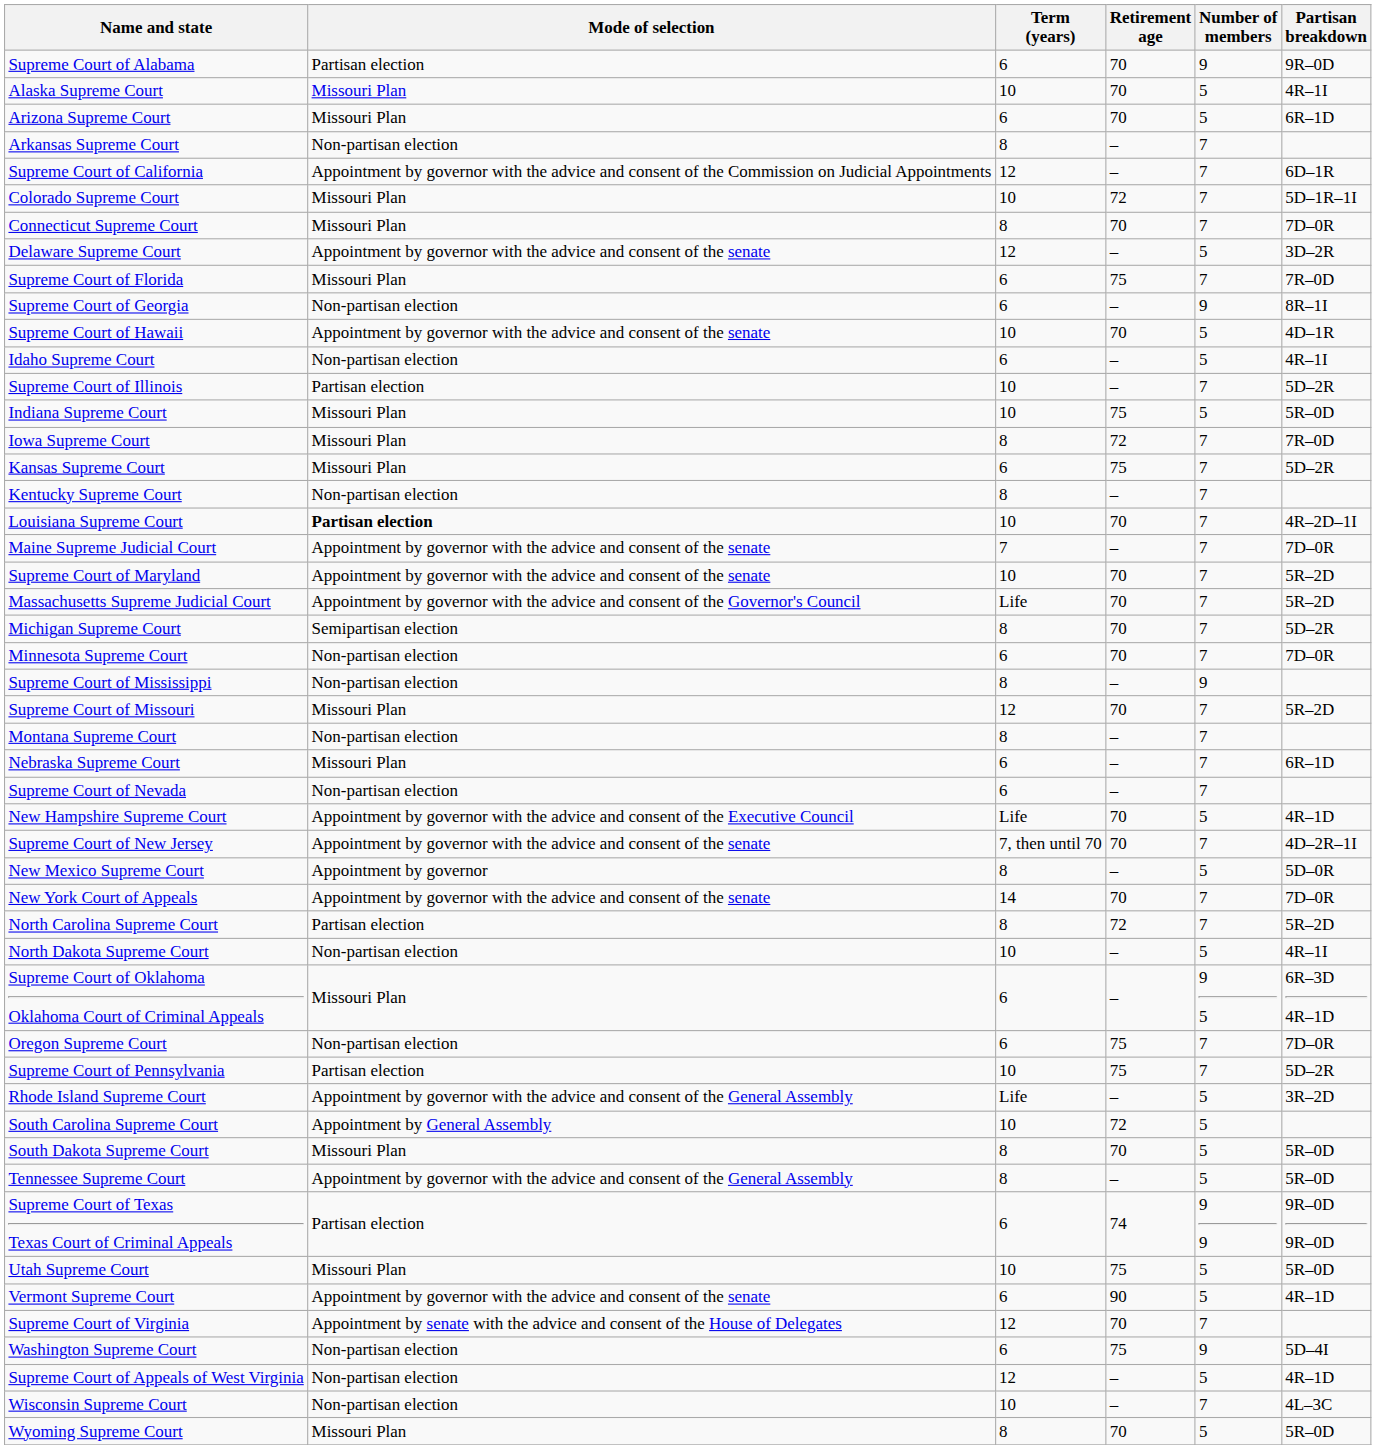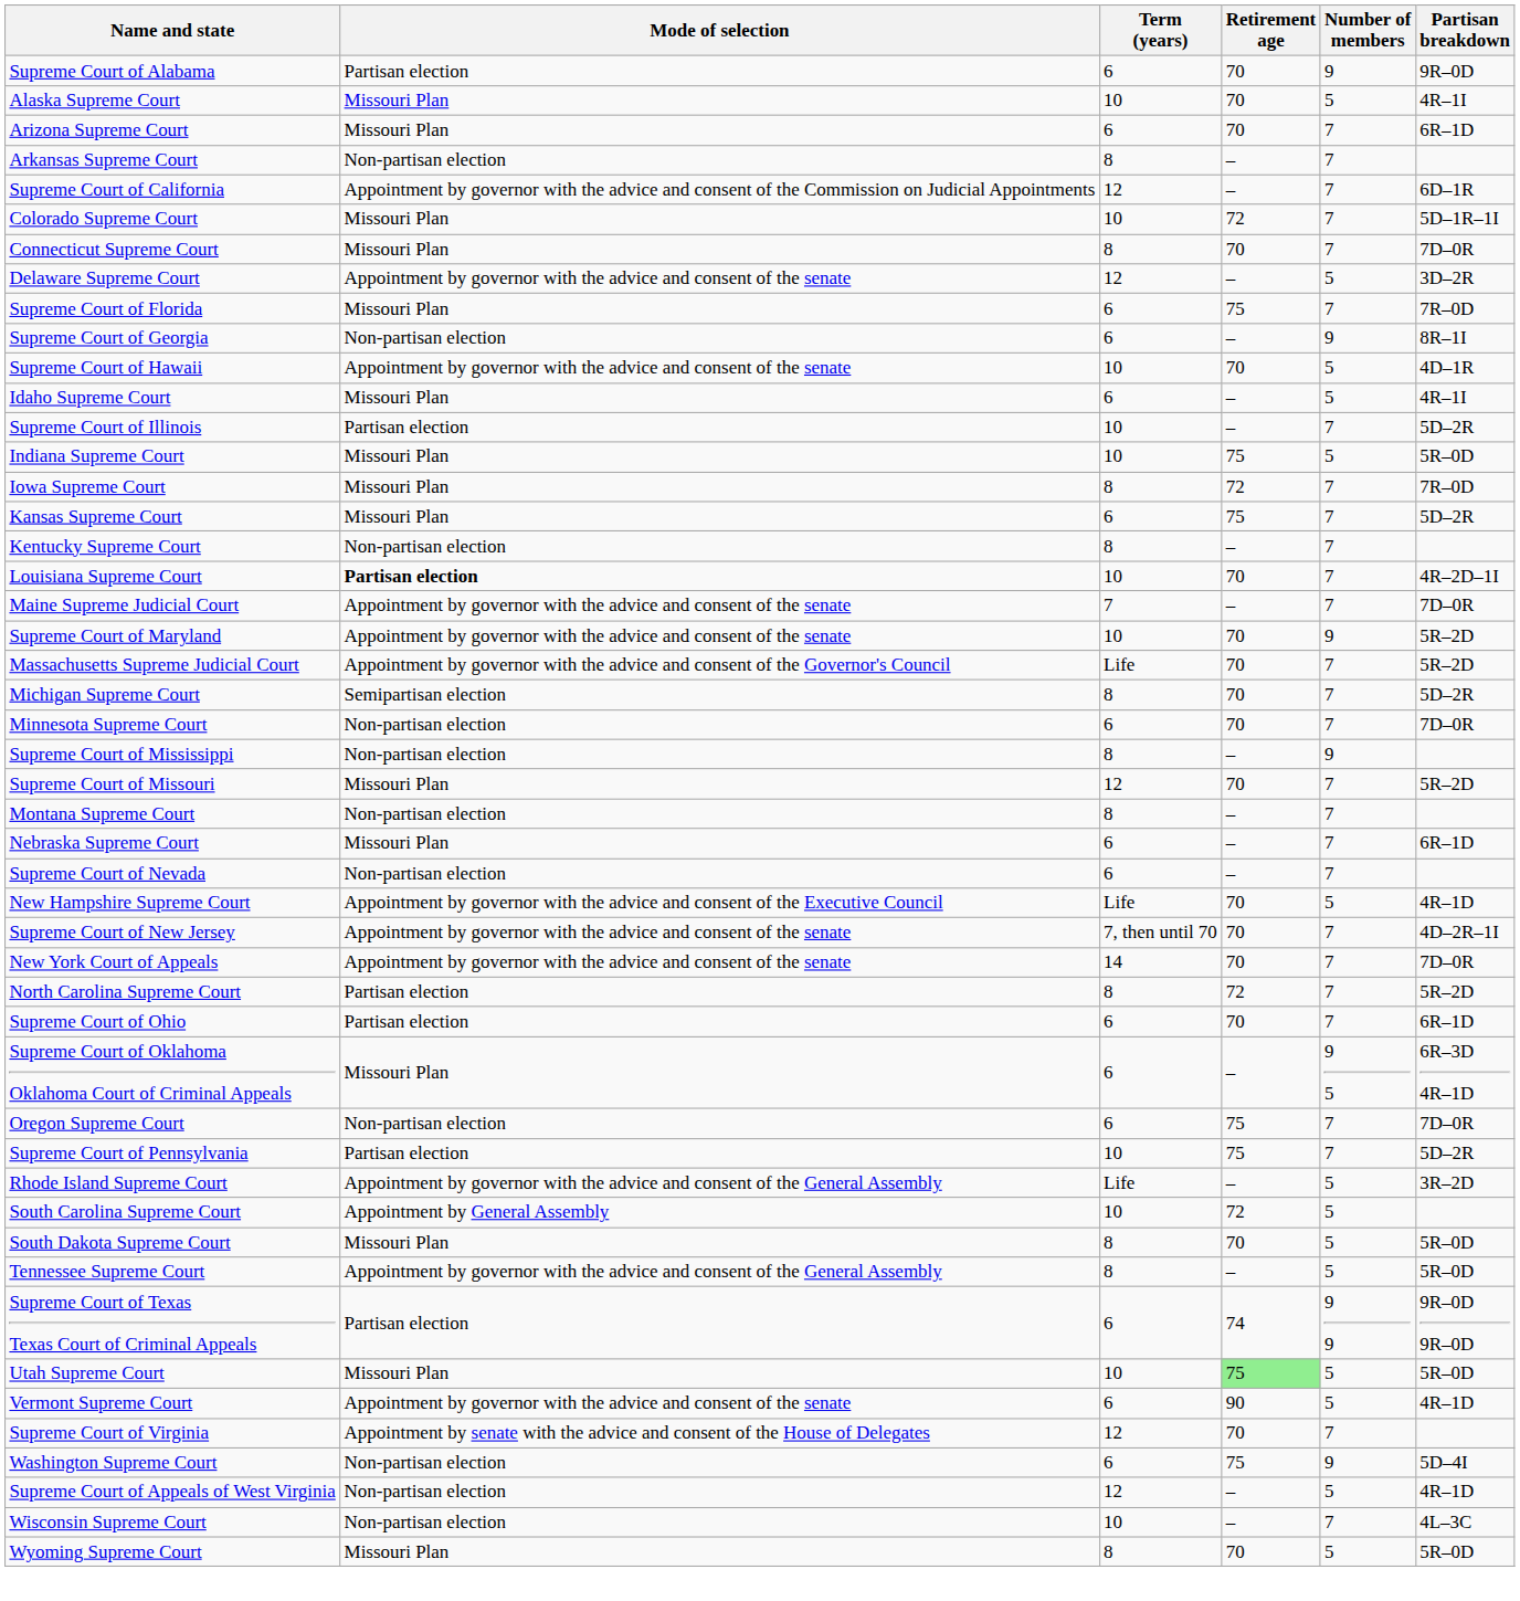 <table class="wikitable sortable">
 <tr>
 <th>Name and state</th>
 <th>Mode of selection</th>
 <th>Term<br>(years)</th>
 <th>Retirement<br>age</th>
 <th>Number of<br>members</th>
 <th>Partisan<br>breakdown</th>
 </tr>
 <tr>
 <td><a href='#'>Supreme Court of Alabama</a></td>
 <td>Partisan election</td>
 <td>6</td>
 <td>70</td>
 <td>9</td>
 <td>9R–0D</td>
 </tr>
 <tr>
 <td><a href='#'>Alaska Supreme Court</a></td>
 <td><a href='#'>Missouri Plan</a></td>
 <td>10</td>
 <td>70</td>
 <td>5</td>
 <td>4R–1I</td>
 </tr>
 <tr>
 <td><a href='#'>Arizona Supreme Court</a></td>
 <td>Missouri Plan</td>
 <td>6</td>
 <td>70</td>
-<td>5</td>
+<td>7</td>
 <td>6R–1D</td>
 </tr>
 <tr>
 <td><a href='#'>Arkansas Supreme Court</a></td>
 <td>Non-partisan election</td>
 <td>8</td>
 <td>–</td>
 <td>7</td>
 <td></td>
 </tr>
 <tr>
 <td><a href='#'>Supreme Court of California</a></td>
 <td>Appointment by governor with the advice and consent of the Commission on Judicial Appointments</td>
 <td>12</td>
 <td>–</td>
 <td>7</td>
 <td>6D–1R</td>
 </tr>
 <tr>
 <td><a href='#'>Colorado Supreme Court</a></td>
 <td>Missouri Plan</td>
 <td>10</td>
 <td>72</td>
 <td>7</td>
 <td>5D–1R–1I</td>
 </tr>
 <tr>
 <td><a href='#'>Connecticut Supreme Court</a></td>
 <td>Missouri Plan</td>
 <td>8</td>
 <td>70</td>
 <td>7</td>
 <td>7D–0R</td>
 </tr>
 <tr>
 <td><a href='#'>Delaware Supreme Court</a></td>
 <td>Appointment by governor with the advice and consent of the <a href='#'>senate</a></td>
 <td>12</td>
 <td>–</td>
 <td>5</td>
 <td>3D–2R</td>
 </tr>
 <tr>
 <td><a href='#'>Supreme Court of Florida</a></td>
 <td>Missouri Plan</td>
 <td>6</td>
 <td>75</td>
 <td>7</td>
 <td>7R–0D</td>
 </tr>
 <tr>
 <td><a href='#'>Supreme Court of Georgia</a></td>
 <td>Non-partisan election</td>
 <td>6</td>
 <td>–</td>
 <td>9</td>
 <td>8R–1I</td>
 </tr>
 <tr>
 <td><a href='#'>Supreme Court of Hawaii</a></td>
 <td>Appointment by governor with the advice and consent of the <a href='#'>senate</a></td>
 <td>10</td>
 <td>70</td>
 <td>5</td>
 <td>4D–1R</td>
 </tr>
 <tr>
 <td><a href='#'>Idaho Supreme Court</a></td>
-<td>Non-partisan election</td>
+<td>Missouri Plan</td>
 <td>6</td>
 <td>–</td>
 <td>5</td>
 <td>4R–1I</td>
 </tr>
 <tr>
 <td><a href='#'>Supreme Court of Illinois</a></td>
 <td>Partisan election</td>
 <td>10</td>
 <td>–</td>
 <td>7</td>
 <td>5D–2R</td>
 </tr>
 <tr>
 <td><a href='#'>Indiana Supreme Court</a></td>
 <td>Missouri Plan</td>
 <td>10</td>
 <td>75</td>
 <td>5</td>
 <td>5R–0D</td>
 </tr>
 <tr>
 <td><a href='#'>Iowa Supreme Court</a></td>
 <td>Missouri Plan</td>
 <td>8</td>
 <td>72</td>
 <td>7</td>
 <td>7R–0D</td>
 </tr>
 <tr>
 <td><a href='#'>Kansas Supreme Court</a></td>
 <td>Missouri Plan</td>
 <td>6</td>
 <td>75</td>
 <td>7</td>
 <td>5D–2R</td>
 </tr>
 <tr>
 <td><a href='#'>Kentucky Supreme Court</a></td>
 <td>Non-partisan election</td>
 <td>8</td>
 <td>–</td>
 <td>7</td>
 <td></td>
 </tr>
 <tr>
 <td><a href='#'>Louisiana Supreme Court</a></td>
 <td><strong>Partisan election</strong></td>
 <td>10</td>
 <td>70</td>
 <td>7</td>
 <td>4R–2D–1I</td>
 </tr>
 <tr>
 <td><a href='#'>Maine Supreme Judicial Court</a></td>
 <td>Appointment by governor with the advice and consent of the <a href='#'>senate</a></td>
 <td>7</td>
 <td>–</td>
 <td>7</td>
 <td>7D–0R</td>
 </tr>
 <tr>
 <td><a href='#'>Supreme Court of Maryland</a></td>
 <td>Appointment by governor with the advice and consent of the <a href='#'>senate</a></td>
 <td>10</td>
 <td>70</td>
-<td>7</td>
+<td>9</td>
 <td>5R–2D</td>
 </tr>
 <tr>
 <td><a href='#'>Massachusetts Supreme Judicial Court</a></td>
 <td>Appointment by governor with the advice and consent of the <a href='#'>Governor's Council</a></td>
 <td>Life</td>
 <td>70</td>
 <td>7</td>
 <td>5R–2D</td>
 </tr>
 <tr>
 <td><a href='#'>Michigan Supreme Court</a></td>
 <td>Semipartisan election</td>
 <td>8</td>
 <td>70</td>
 <td>7</td>
 <td>5D–2R</td>
 </tr>
 <tr>
 <td><a href='#'>Minnesota Supreme Court</a></td>
 <td>Non-partisan election</td>
 <td>6</td>
 <td>70</td>
 <td>7</td>
 <td>7D–0R</td>
 </tr>
 <tr>
 <td><a href='#'>Supreme Court of Mississippi</a></td>
 <td>Non-partisan election</td>
 <td>8</td>
 <td>–</td>
 <td>9</td>
 <td></td>
 </tr>
 <tr>
 <td><a href='#'>Supreme Court of Missouri</a></td>
 <td>Missouri Plan</td>
 <td>12</td>
 <td>70</td>
 <td>7</td>
 <td>5R–2D</td>
 </tr>
 <tr>
 <td><a href='#'>Montana Supreme Court</a></td>
 <td>Non-partisan election</td>
 <td>8</td>
 <td>–</td>
 <td>7</td>
 <td></td>
 </tr>
 <tr>
 <td><a href='#'>Nebraska Supreme Court</a></td>
 <td>Missouri Plan</td>
 <td>6</td>
 <td>–</td>
 <td>7</td>
 <td>6R–1D</td>
 </tr>
 <tr>
 <td><a href='#'>Supreme Court of Nevada</a></td>
 <td>Non-partisan election</td>
 <td>6</td>
 <td>–</td>
 <td>7</td>
 <td></td>
 </tr>
 <tr>
 <td><a href='#'>New Hampshire Supreme Court</a></td>
 <td>Appointment by governor with the advice and consent of the <a href='#'>Executive Council</a></td>
 <td>Life</td>
 <td>70</td>
 <td>5</td>
 <td>4R–1D</td>
 </tr>
 <tr>
 <td><a href='#'>Supreme Court of New Jersey</a></td>
 <td>Appointment by governor with the advice and consent of the <a href='#'>senate</a></td>
 <td>7, then until 70</td>
 <td>70</td>
 <td>7</td>
 <td>4D–2R–1I</td>
 </tr>
 <tr>
-<td><a href='#'>New Mexico Supreme Court</a></td>
-<td>Appointment by governor</td>
-<td>8</td>
-<td>–</td>
-<td>5</td>
-<td>5D–0R</td>
-</tr>
-<tr>
 <td><a href='#'>New York Court of Appeals</a></td>
 <td>Appointment by governor with the advice and consent of the <a href='#'>senate</a></td>
 <td>14</td>
 <td>70</td>
 <td>7</td>
 <td>7D–0R</td>
 </tr>
 <tr>
 <td><a href='#'>North Carolina Supreme Court</a></td>
 <td>Partisan election</td>
 <td>8</td>
 <td>72</td>
 <td>7</td>
 <td>5R–2D</td>
 </tr>
 <tr>
-<td><a href='#'>North Dakota Supreme Court</a></td>
-<td>Non-partisan election</td>
-<td>10</td>
-<td>–</td>
-<td>5</td>
-<td>4R–1I</td>
+<td><a href='#'>Supreme Court of Ohio</a></td>
+<td>Partisan election</td>
+<td>6</td>
+<td>70</td>
+<td>7</td>
+<td>6R–1D</td>
 </tr>
 <tr>
 <td><a href='#'>Supreme Court of Oklahoma</a><hr><a href='#'>Oklahoma Court of Criminal Appeals</a></td>
 <td>Missouri Plan</td>
 <td>6</td>
 <td>–</td>
 <td>9<hr>5</td>
 <td>6R–3D<hr>4R–1D</td>
 </tr>
 <tr>
 <td><a href='#'>Oregon Supreme Court</a></td>
 <td>Non-partisan election</td>
 <td>6</td>
 <td>75</td>
 <td>7</td>
 <td>7D–0R</td>
 </tr>
 <tr>
 <td><a href='#'>Supreme Court of Pennsylvania</a></td>
 <td>Partisan election</td>
 <td>10</td>
 <td>75</td>
 <td>7</td>
 <td>5D–2R</td>
 </tr>
 <tr>
 <td><a href='#'>Rhode Island Supreme Court</a></td>
 <td>Appointment by governor with the advice and consent of the <a href='#'>General Assembly</a></td>
 <td>Life</td>
 <td>–</td>
 <td>5</td>
 <td>3R–2D</td>
 </tr>
 <tr>
 <td><a href='#'>South Carolina Supreme Court</a></td>
 <td>Appointment by <a href='#'>General Assembly</a></td>
 <td>10</td>
 <td>72</td>
 <td>5</td>
 <td></td>
 </tr>
 <tr>
 <td><a href='#'>South Dakota Supreme Court</a></td>
 <td>Missouri Plan</td>
 <td>8</td>
 <td>70</td>
 <td>5</td>
 <td>5R–0D</td>
 </tr>
 <tr>
 <td><a href='#'>Tennessee Supreme Court</a></td>
 <td>Appointment by governor with the advice and consent of the <a href='#'>General Assembly</a></td>
 <td>8</td>
 <td>–</td>
 <td>5</td>
 <td>5R–0D</td>
 </tr>
 <tr>
 <td><a href='#'>Supreme Court of Texas</a><hr><a href='#'>Texas Court of Criminal Appeals</a></td>
 <td>Partisan election</td>
 <td>6</td>
 <td>74</td>
 <td>9<hr>9</td>
 <td>9R–0D<hr>9R–0D</td>
 </tr>
 <tr>
 <td><a href='#'>Utah Supreme Court</a></td>
 <td>Missouri Plan</td>
 <td>10</td>
-<td>75</td>
+<td style="background: lightgreen;">75</td>
 <td>5</td>
 <td>5R–0D</td>
 </tr>
 <tr>
 <td><a href='#'>Vermont Supreme Court</a></td>
 <td>Appointment by governor with the advice and consent of the <a href='#'>senate</a></td>
 <td>6</td>
 <td>90</td>
 <td>5</td>
 <td>4R–1D</td>
 </tr>
 <tr>
 <td><a href='#'>Supreme Court of Virginia</a></td>
 <td>Appointment by <a href='#'>senate</a> with the advice and consent of the <a href='#'>House of Delegates</a></td>
 <td>12</td>
 <td>70</td>
 <td>7</td>
 <td></td>
 </tr>
 <tr>
 <td><a href='#'>Washington Supreme Court</a></td>
 <td>Non-partisan election</td>
 <td>6</td>
 <td>75</td>
 <td>9</td>
 <td>5D–4I</td>
 </tr>
 <tr>
 <td><a href='#'>Supreme Court of Appeals of West Virginia</a></td>
 <td>Non-partisan election</td>
 <td>12</td>
 <td>–</td>
 <td>5</td>
 <td>4R–1D</td>
 </tr>
 <tr>
 <td><a href='#'>Wisconsin Supreme Court</a></td>
 <td>Non-partisan election</td>
 <td>10</td>
 <td>–</td>
 <td>7</td>
 <td>4L–3C</td>
 </tr>
 <tr>
 <td><a href='#'>Wyoming Supreme Court</a></td>
 <td>Missouri Plan</td>
 <td>8</td>
 <td>70</td>
 <td>5</td>
 <td>5R–0D</td>
 </tr>
 <tr>
 </tr>
 </table>
